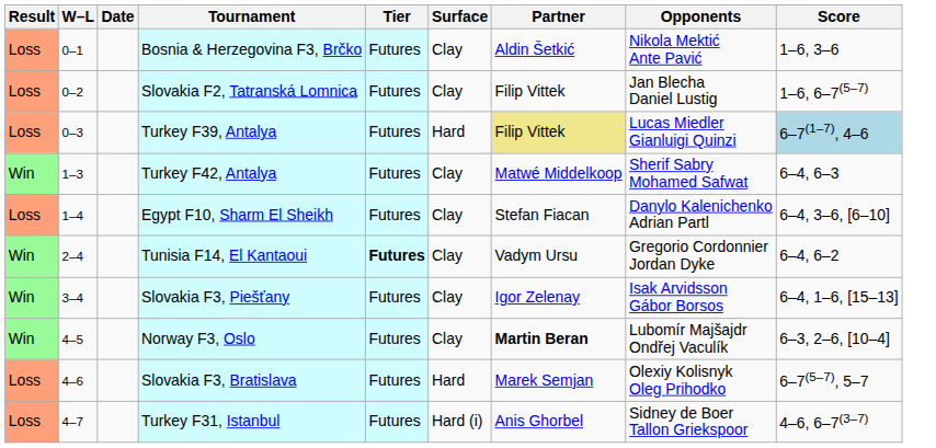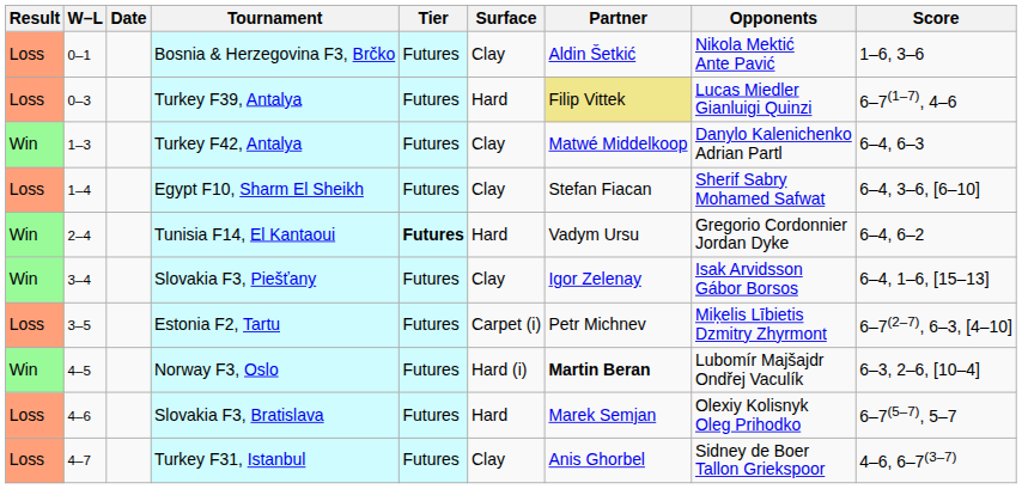 <table class="sortable wikitable">
 <tr>
 <th>Result</th>
 <th class="unsortable">W–L</th>
 <th>Date</th>
 <th>Tournament</th>
 <th>Tier</th>
 <th>Surface</th>
 <th>Partner</th>
 <th>Opponents</th>
 <th class="unsortable">Score</th>
 </tr>
 <tr>
 <td bgcolor=FFA07A>Loss</td>
 <td><small>0–1</small></td>
 <td></td>
 <td style="background:#cffcff;">Bosnia & Herzegovina F3, <a href='#'>Brčko</a></td>
 <td style="background:#cffcff;">Futures</td>
 <td>Clay</td>
 <td> <a href='#'>Aldin Šetkić</a></td>
 <td> <a href='#'>Nikola Mektić</a><br> <a href='#'>Ante Pavić</a></td>
 <td>1–6, 3–6</td>
 </tr>
 <tr>
 <td bgcolor=FFA07A>Loss</td>
-<td><small>0–2</small></td>
-<td></td>
-<td style="background:#cffcff;">Slovakia F2, <a href='#'>Tatranská Lomnica</a></td>
-<td style="background:#cffcff;">Futures</td>
-<td>Clay</td>
-<td> Filip Vittek</td>
-<td> Jan Blecha<br> Daniel Lustig</td>
-<td>1–6, 6–7<sup>(5–7)</sup></td>
-</tr>
-<tr>
-<td bgcolor=FFA07A>Loss</td>
 <td><small>0–3</small></td>
 <td></td>
 <td style="background:#cffcff;">Turkey F39, <a href='#'>Antalya</a></td>
 <td style="background:#cffcff;">Futures</td>
 <td>Hard</td>
 <td style="background: khaki;"> Filip Vittek</td>
 <td> <a href='#'>Lucas Miedler</a><br> <a href='#'>Gianluigi Quinzi</a></td>
-<td style="background: lightblue;">6–7<sup>(1–7)</sup>, 4–6</td>
+<td>6–7<sup>(1–7)</sup>, 4–6</td>
 </tr>
 <tr>
 <td bgcolor=98FB98>Win</td>
 <td><small>1–3</small></td>
 <td></td>
 <td style="background:#cffcff;">Turkey F42, <a href='#'>Antalya</a></td>
 <td style="background:#cffcff;">Futures</td>
 <td>Clay</td>
 <td> <a href='#'>Matwé Middelkoop</a></td>
-<td> <a href='#'>Sherif Sabry</a><br> <a href='#'>Mohamed Safwat</a></td>
+<td> <a href='#'>Danylo Kalenichenko</a><br> Adrian Partl</td>
 <td>6–4, 6–3</td>
 </tr>
 <tr>
 <td bgcolor=FFA07A>Loss</td>
 <td><small>1–4</small></td>
 <td></td>
 <td style="background:#cffcff;">Egypt F10, <a href='#'>Sharm El Sheikh</a></td>
 <td style="background:#cffcff;">Futures</td>
 <td>Clay</td>
 <td> Stefan Fiacan</td>
-<td> <a href='#'>Danylo Kalenichenko</a><br> Adrian Partl</td>
+<td> <a href='#'>Sherif Sabry</a><br> <a href='#'>Mohamed Safwat</a></td>
 <td>6–4, 3–6, [6–10]</td>
 </tr>
 <tr>
 <td bgcolor=98FB98>Win</td>
 <td><small>2–4</small></td>
 <td></td>
 <td style="background:#cffcff;">Tunisia F14, <a href='#'>El Kantaoui</a></td>
 <td style="background:#cffcff;"><strong>Futures</strong></td>
-<td>Clay</td>
+<td>Hard</td>
 <td> Vadym Ursu</td>
 <td> Gregorio Cordonnier<br> Jordan Dyke</td>
 <td>6–4, 6–2</td>
 </tr>
 <tr>
 <td bgcolor=98FB98>Win</td>
 <td><small>3–4</small></td>
 <td></td>
 <td style="background:#cffcff;">Slovakia F3, <a href='#'>Piešťany</a></td>
 <td style="background:#cffcff;">Futures</td>
 <td>Clay</td>
 <td> <a href='#'>Igor Zelenay</a></td>
 <td> <a href='#'>Isak Arvidsson</a><br> <a href='#'>Gábor Borsos</a></td>
 <td>6–4, 1–6, [15–13]</td>
 </tr>
 <tr>
+<td bgcolor=FFA07A>Loss</td>
+<td><small>3–5</small></td>
+<td></td>
+<td style="background:#cffcff;">Estonia F2, <a href='#'>Tartu</a></td>
+<td style="background:#cffcff;">Futures</td>
+<td>Carpet (i)</td>
+<td> Petr Michnev</td>
+<td> <a href='#'>Miķelis Lībietis</a><br> <a href='#'>Dzmitry Zhyrmont</a></td>
+<td>6–7<sup>(2–7)</sup>, 6–3, [4–10]</td>
+</tr>
+<tr>
 <td bgcolor=98fb98>Win</td>
 <td><small>4–5</small></td>
 <td></td>
 <td style="background:#cffcff;">Norway F3, <a href='#'>Oslo</a></td>
 <td style="background:#cffcff;">Futures</td>
-<td>Clay</td>
+<td>Hard (i)</td>
 <td><strong> Martin Beran</strong></td>
 <td> Lubomír Majšajdr<br> Ondřej Vaculík</td>
 <td>6–3, 2–6, [10–4]</td>
 </tr>
 <tr>
 <td bgcolor=ffa07a>Loss</td>
 <td><small>4–6</small></td>
 <td></td>
 <td style="background:#cffcff;">Slovakia F3, <a href='#'>Bratislava</a></td>
 <td style="background:#cffcff;">Futures</td>
 <td>Hard</td>
 <td> <a href='#'>Marek Semjan</a></td>
 <td> Olexiy Kolisnyk<br> <a href='#'>Oleg Prihodko</a></td>
 <td>6–7<sup>(5–7)</sup>, 5–7</td>
 </tr>
 <tr>
 <td bgcolor=FFA07A>Loss</td>
 <td><small>4–7</small></td>
 <td></td>
 <td style="background:#cffcff;">Turkey F31, <a href='#'>Istanbul</a></td>
 <td style="background:#cffcff;">Futures</td>
-<td>Hard (i)</td>
+<td>Clay</td>
 <td> <a href='#'>Anis Ghorbel</a></td>
 <td> Sidney de Boer<br> <a href='#'>Tallon Griekspoor</a></td>
 <td>4–6, 6–7<sup>(3–7)</sup></td>
 </tr>
 </table>
